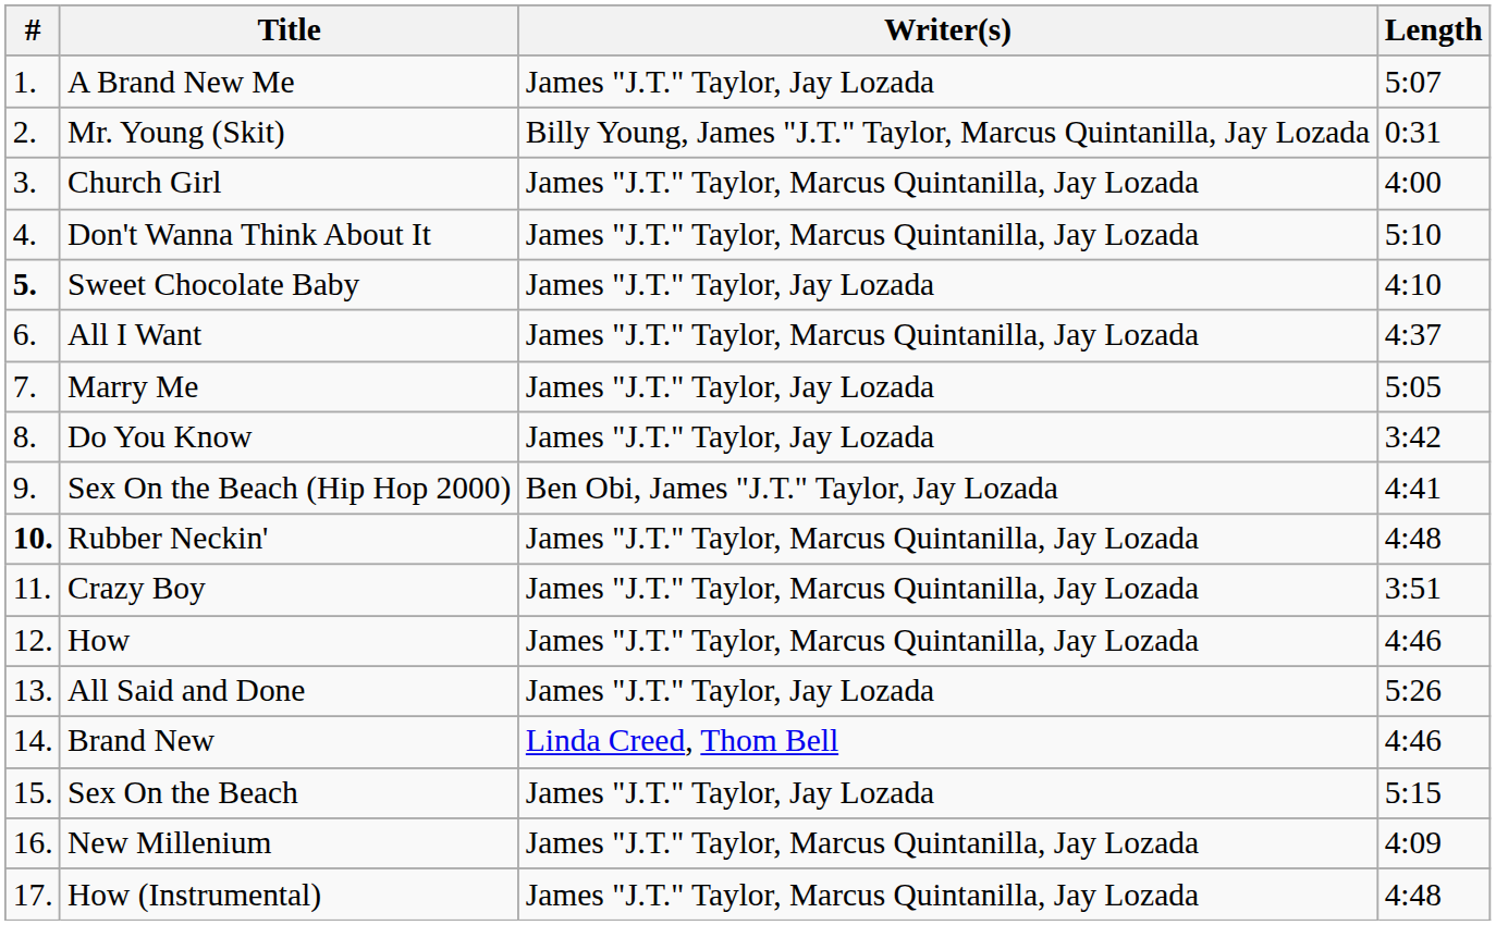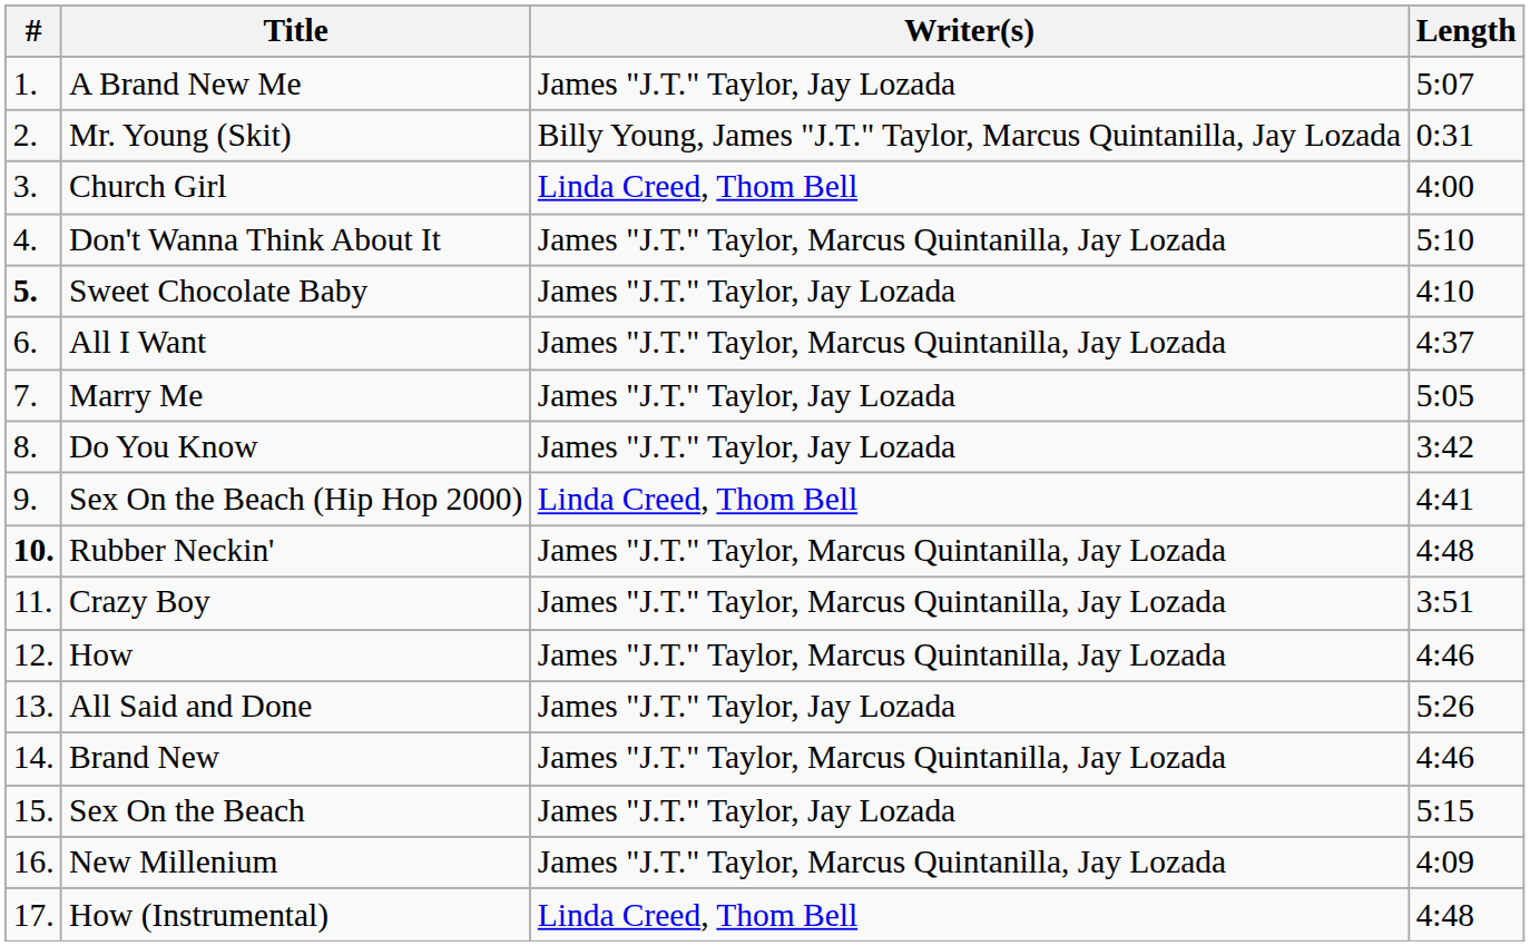 <table class="wikitable">
 <tr>
 <th>#</th>
 <th>Title</th>
 <th>Writer(s)</th>
 <th>Length</th>
 </tr>
 <tr>
 <td>1.</td>
 <td>A Brand New Me</td>
 <td>James "J.T." Taylor, Jay Lozada</td>
 <td>5:07</td>
 </tr>
 <tr>
 <td>2.</td>
 <td>Mr. Young (Skit)</td>
 <td>Billy Young, James "J.T." Taylor, Marcus Quintanilla, Jay Lozada</td>
 <td>0:31</td>
 </tr>
 <tr>
 <td>3.</td>
 <td>Church Girl</td>
-<td>James "J.T." Taylor, Marcus Quintanilla, Jay Lozada</td>
+<td><a href='#'>Linda Creed</a>, <a href='#'>Thom Bell</a></td>
 <td>4:00</td>
 </tr>
 <tr>
 <td>4.</td>
 <td>Don't Wanna Think About It</td>
 <td>James "J.T." Taylor, Marcus Quintanilla, Jay Lozada</td>
 <td>5:10</td>
 </tr>
 <tr>
 <td><strong>5.</strong></td>
 <td>Sweet Chocolate Baby</td>
 <td>James "J.T." Taylor, Jay Lozada</td>
 <td>4:10</td>
 </tr>
 <tr>
 <td>6.</td>
 <td>All I Want</td>
 <td>James "J.T." Taylor, Marcus Quintanilla, Jay Lozada</td>
 <td>4:37</td>
 </tr>
 <tr>
 <td>7.</td>
 <td>Marry Me</td>
 <td>James "J.T." Taylor, Jay Lozada</td>
 <td>5:05</td>
 </tr>
 <tr>
 <td>8.</td>
 <td>Do You Know</td>
 <td>James "J.T." Taylor, Jay Lozada</td>
 <td>3:42</td>
 </tr>
 <tr>
 <td>9.</td>
 <td>Sex On the Beach (Hip Hop 2000)</td>
-<td>Ben Obi, James "J.T." Taylor, Jay Lozada</td>
+<td><a href='#'>Linda Creed</a>, <a href='#'>Thom Bell</a></td>
 <td>4:41</td>
 </tr>
 <tr>
 <td><strong>10.</strong></td>
 <td>Rubber Neckin'</td>
 <td>James "J.T." Taylor, Marcus Quintanilla, Jay Lozada</td>
 <td>4:48</td>
 </tr>
 <tr>
 <td>11.</td>
 <td>Crazy Boy</td>
 <td>James "J.T." Taylor, Marcus Quintanilla, Jay Lozada</td>
 <td>3:51</td>
 </tr>
 <tr>
 <td>12.</td>
 <td>How</td>
 <td>James "J.T." Taylor, Marcus Quintanilla, Jay Lozada</td>
 <td>4:46</td>
 </tr>
 <tr>
 <td>13.</td>
 <td>All Said and Done</td>
 <td>James "J.T." Taylor, Jay Lozada</td>
 <td>5:26</td>
 </tr>
 <tr>
 <td>14.</td>
 <td>Brand New</td>
-<td><a href='#'>Linda Creed</a>, <a href='#'>Thom Bell</a></td>
+<td>James "J.T." Taylor, Marcus Quintanilla, Jay Lozada</td>
 <td>4:46</td>
 </tr>
 <tr>
 <td>15.</td>
 <td>Sex On the Beach</td>
 <td>James "J.T." Taylor, Jay Lozada</td>
 <td>5:15</td>
 </tr>
 <tr>
 <td>16.</td>
 <td>New Millenium</td>
 <td>James "J.T." Taylor, Marcus Quintanilla, Jay Lozada</td>
 <td>4:09</td>
 </tr>
 <tr>
 <td>17.</td>
 <td>How (Instrumental)</td>
-<td>James "J.T." Taylor, Marcus Quintanilla, Jay Lozada</td>
+<td><a href='#'>Linda Creed</a>, <a href='#'>Thom Bell</a></td>
 <td>4:48</td>
 </tr>
 </table>
